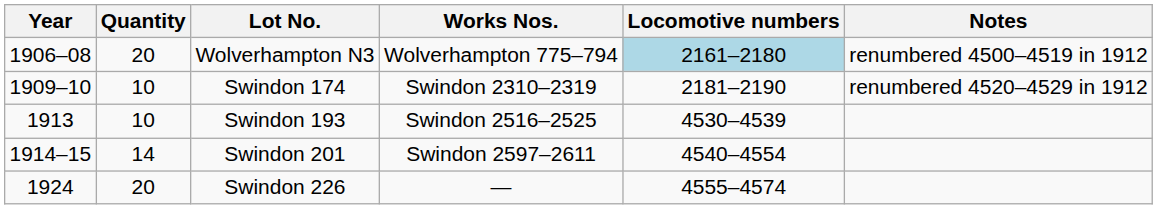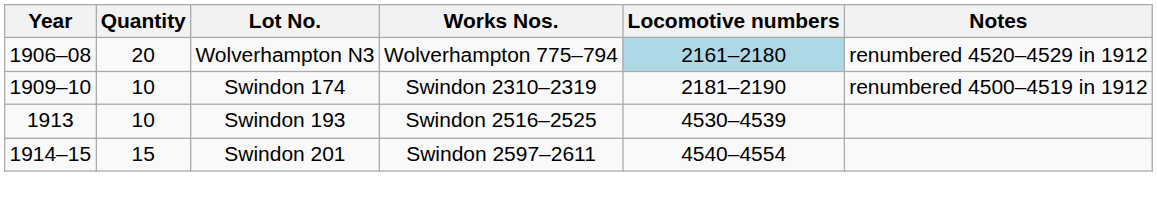 <table class="wikitable" style="text-align:center">
 <tr>
 <th>Year</th>
 <th>Quantity</th>
 <th>Lot No.</th>
 <th>Works Nos.</th>
 <th>Locomotive numbers</th>
 <th>Notes</th>
 </tr>
 <tr>
 <td>1906–08</td>
 <td>20</td>
 <td>Wolverhampton N3</td>
 <td>Wolverhampton 775–794</td>
 <td style="background: lightblue;">2161–2180</td>
-<td align=left>renumbered 4500–4519 in 1912</td>
+<td align=left>renumbered 4520–4529 in 1912</td>
 </tr>
 <tr>
 <td>1909–10</td>
 <td>10</td>
 <td>Swindon 174</td>
 <td>Swindon 2310–2319</td>
 <td>2181–2190</td>
-<td align=left>renumbered 4520–4529 in 1912</td>
+<td align=left>renumbered 4500–4519 in 1912</td>
 </tr>
 <tr>
 <td>1913</td>
 <td>10</td>
 <td>Swindon 193</td>
 <td>Swindon 2516–2525</td>
 <td>4530–4539</td>
 <td align=left></td>
 </tr>
 <tr>
 <td>1914–15</td>
-<td>14</td>
+<td>15</td>
 <td>Swindon 201</td>
 <td>Swindon 2597–2611</td>
 <td>4540–4554</td>
 <td align=left></td>
 </tr>
-<tr>
-<td>1924</td>
-<td>20</td>
-<td>Swindon 226</td>
-<td>—</td>
-<td>4555–4574</td>
-<td align=left></td>
-</tr>
 </table>
